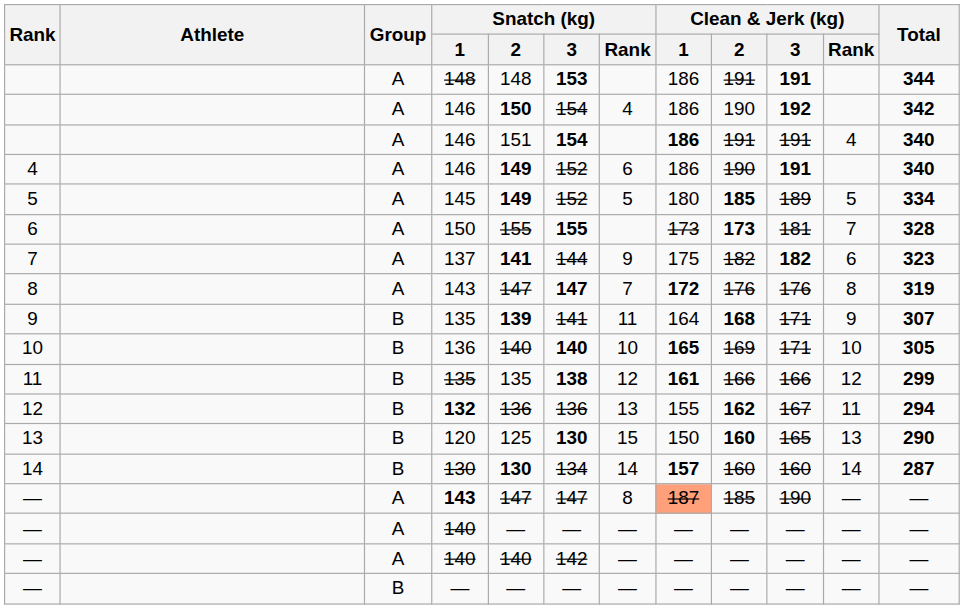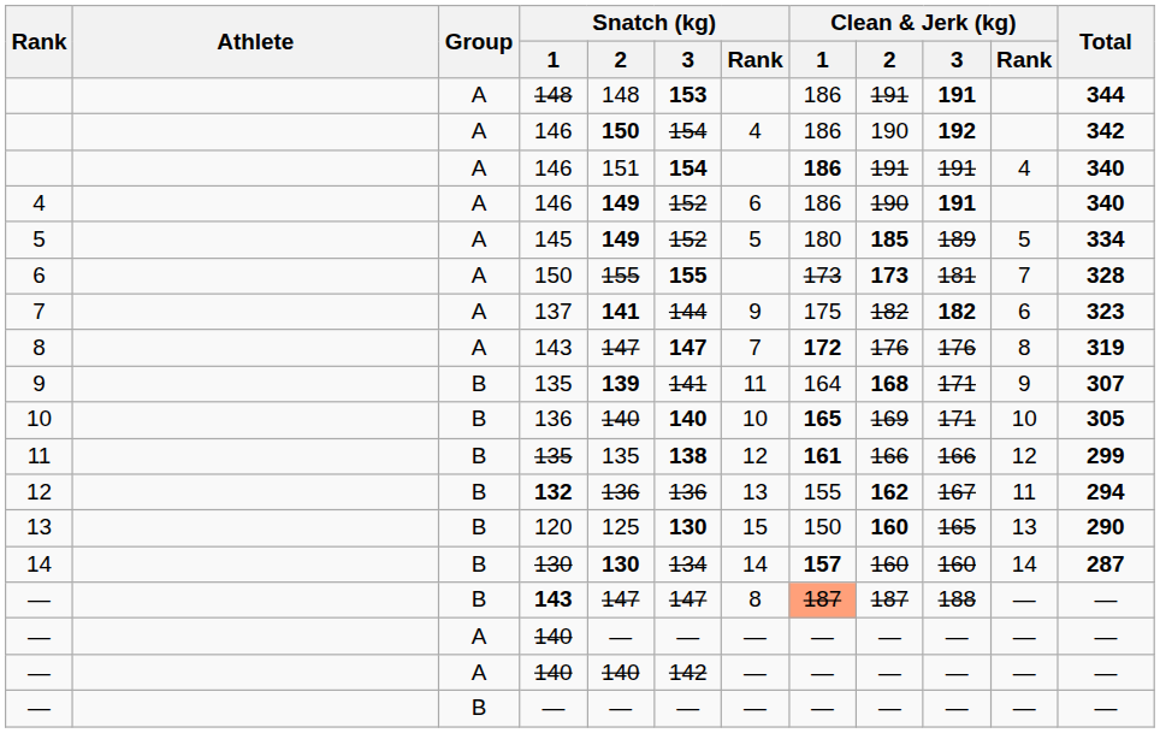 <table class = "wikitable" style="text-align:center;">
 <tr>
 <th rowspan=2 width=40>Rank</th>
 <th rowspan=2 width=250>Athlete</th>
 <th rowspan=2 width=50>Group</th>
 <th colspan=4>Snatch (kg)</th>
 <th colspan=4>Clean & Jerk (kg)</th>
 <th rowspan=2 width=60>Total</th>
 </tr>
 <tr>
 <th width=40>1</th>
 <th width=40>2</th>
 <th width=40>3</th>
 <th width=40>Rank</th>
 <th width=40>1</th>
 <th width=40>2</th>
 <th width=40>3</th>
 <th width=40>Rank</th>
 </tr>
 <tr>
 <td></td>
 <td align=left></td>
 <td>A</td>
 <td><s>148</s></td>
 <td>148</td>
 <td><strong>153</strong></td>
 <td></td>
 <td>186</td>
 <td><s>191</s></td>
 <td><strong>191</strong></td>
 <td></td>
 <td><strong>344</strong></td>
 </tr>
 <tr>
 <td></td>
 <td align=left></td>
 <td>A</td>
 <td>146</td>
 <td><strong>150</strong></td>
 <td><s>154</s></td>
 <td>4</td>
 <td>186</td>
 <td>190</td>
 <td><strong>192</strong></td>
 <td></td>
 <td><strong>342</strong></td>
 </tr>
 <tr>
 <td></td>
 <td align=left></td>
 <td>A</td>
 <td>146</td>
 <td>151</td>
 <td><strong>154</strong></td>
 <td></td>
 <td><strong>186</strong></td>
 <td><s>191</s></td>
 <td><s>191</s></td>
 <td>4</td>
 <td><strong>340</strong></td>
 </tr>
 <tr>
 <td>4</td>
 <td align=left></td>
 <td>A</td>
 <td>146</td>
 <td><strong>149</strong></td>
 <td><s>152</s></td>
 <td>6</td>
 <td>186</td>
 <td><s>190</s></td>
 <td><strong>191</strong></td>
 <td></td>
 <td><strong>340</strong></td>
 </tr>
 <tr>
 <td>5</td>
 <td align=left></td>
 <td>A</td>
 <td>145</td>
 <td><strong>149</strong></td>
 <td><s>152</s></td>
 <td>5</td>
 <td>180</td>
 <td><strong>185</strong></td>
 <td><s>189</s></td>
 <td>5</td>
 <td><strong>334</strong></td>
 </tr>
 <tr>
 <td>6</td>
 <td align=left></td>
 <td>A</td>
 <td>150</td>
 <td><s>155</s></td>
 <td><strong>155</strong></td>
 <td></td>
 <td><s>173</s></td>
 <td><strong>173</strong></td>
 <td><s>181</s></td>
 <td>7</td>
 <td><strong>328</strong></td>
 </tr>
 <tr>
 <td>7</td>
 <td align=left></td>
 <td>A</td>
 <td>137</td>
 <td><strong>141</strong></td>
 <td><s>144</s></td>
 <td>9</td>
 <td>175</td>
 <td><s>182</s></td>
 <td><strong>182</strong></td>
 <td>6</td>
 <td><strong>323</strong></td>
 </tr>
 <tr>
 <td>8</td>
 <td align=left></td>
 <td>A</td>
 <td>143</td>
 <td><s>147</s></td>
 <td><strong>147</strong></td>
 <td>7</td>
 <td><strong>172</strong></td>
 <td><s>176</s></td>
 <td><s>176</s></td>
 <td>8</td>
 <td><strong>319</strong></td>
 </tr>
 <tr>
 <td>9</td>
 <td align=left></td>
 <td>B</td>
 <td>135</td>
 <td><strong>139</strong></td>
 <td><s>141</s></td>
 <td>11</td>
 <td>164</td>
 <td><strong>168</strong></td>
 <td><s>171</s></td>
 <td>9</td>
 <td><strong>307</strong></td>
 </tr>
 <tr>
 <td>10</td>
 <td align=left></td>
 <td>B</td>
 <td>136</td>
 <td><s>140</s></td>
 <td><strong>140</strong></td>
 <td>10</td>
 <td><strong>165</strong></td>
 <td><s>169</s></td>
 <td><s>171</s></td>
 <td>10</td>
 <td><strong>305</strong></td>
 </tr>
 <tr>
 <td>11</td>
 <td align=left></td>
 <td>B</td>
 <td><s>135</s></td>
 <td>135</td>
 <td><strong>138</strong></td>
 <td>12</td>
 <td><strong>161</strong></td>
 <td><s>166</s></td>
 <td><s>166</s></td>
 <td>12</td>
 <td><strong>299</strong></td>
 </tr>
 <tr>
 <td>12</td>
 <td align=left></td>
 <td>B</td>
 <td><strong>132</strong></td>
 <td><s>136</s></td>
 <td><s>136</s></td>
 <td>13</td>
 <td>155</td>
 <td><strong>162</strong></td>
 <td><s>167</s></td>
 <td>11</td>
 <td><strong>294</strong></td>
 </tr>
 <tr>
 <td>13</td>
 <td align=left></td>
 <td>B</td>
 <td>120</td>
 <td>125</td>
 <td><strong>130</strong></td>
 <td>15</td>
 <td>150</td>
 <td><strong>160</strong></td>
 <td><s>165</s></td>
 <td>13</td>
 <td><strong>290</strong></td>
 </tr>
 <tr>
 <td>14</td>
 <td align=left></td>
 <td>B</td>
 <td><s>130</s></td>
 <td><strong>130</strong></td>
 <td><s>134</s></td>
 <td>14</td>
 <td><strong>157</strong></td>
 <td><s>160</s></td>
 <td><s>160</s></td>
 <td>14</td>
 <td><strong>287</strong></td>
 </tr>
 <tr>
 <td>—</td>
 <td align=left></td>
-<td>A</td>
+<td>B</td>
 <td><strong>143</strong></td>
 <td><s>147</s></td>
 <td><s>147</s></td>
 <td>8</td>
 <td style="background: lightsalmon;"><s>187</s></td>
-<td><s>185</s></td>
-<td><s>190</s></td>
+<td><s>187</s></td>
+<td><s>188</s></td>
 <td>—</td>
 <td>—</td>
 </tr>
 <tr>
 <td>—</td>
 <td align=left></td>
 <td>A</td>
 <td><s>140</s></td>
 <td>—</td>
 <td>—</td>
 <td>—</td>
 <td>—</td>
 <td>—</td>
 <td>—</td>
 <td>—</td>
 <td>—</td>
 </tr>
 <tr>
 <td>—</td>
 <td align=left></td>
 <td>A</td>
 <td><s>140</s></td>
 <td><s>140</s></td>
 <td><s>142</s></td>
 <td>—</td>
 <td>—</td>
 <td>—</td>
 <td>—</td>
 <td>—</td>
 <td>—</td>
 </tr>
 <tr>
 <td>—</td>
 <td align=left></td>
 <td>B</td>
 <td>—</td>
 <td>—</td>
 <td>—</td>
 <td>—</td>
 <td>—</td>
 <td>—</td>
 <td>—</td>
 <td>—</td>
 <td>—</td>
 </tr>
 </table>
